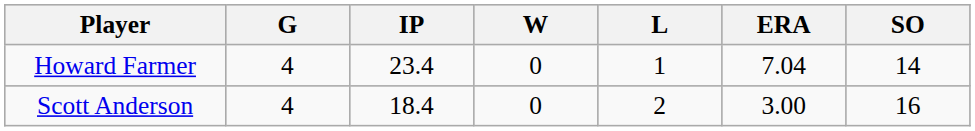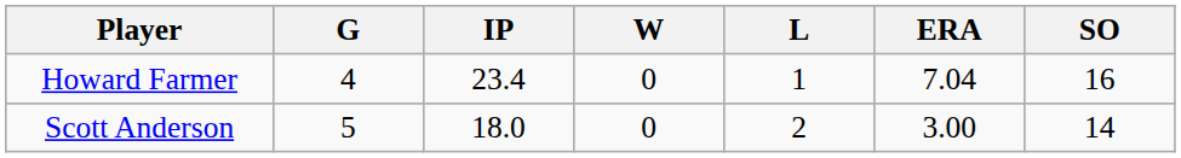 <table class="wikitable sortable">
 <tr>
 <th bgcolor="#DDDDFF" width="16%">Player</th>
 <th bgcolor="#DDDDFF" width="9%">G</th>
 <th bgcolor="#DDDDFF" width="9%">IP</th>
 <th bgcolor="#DDDDFF" width="9%">W</th>
 <th bgcolor="#DDDDFF" width="9%">L</th>
 <th bgcolor="#DDDDFF" width="9%">ERA</th>
 <th bgcolor="#DDDDFF" width="9%">SO</th>
 </tr>
 <tr align="center">
 <td><a href='#'>Howard Farmer</a></td>
 <td>4</td>
 <td>23.4</td>
 <td>0</td>
 <td>1</td>
 <td>7.04</td>
-<td>14</td>
+<td>16</td>
 </tr>
 <tr align="center">
 <td><a href='#'>Scott Anderson</a></td>
-<td>4</td>
-<td>18.4</td>
+<td>5</td>
+<td>18.0</td>
 <td>0</td>
 <td>2</td>
 <td>3.00</td>
-<td>16</td>
+<td>14</td>
 </tr>
 </table>
